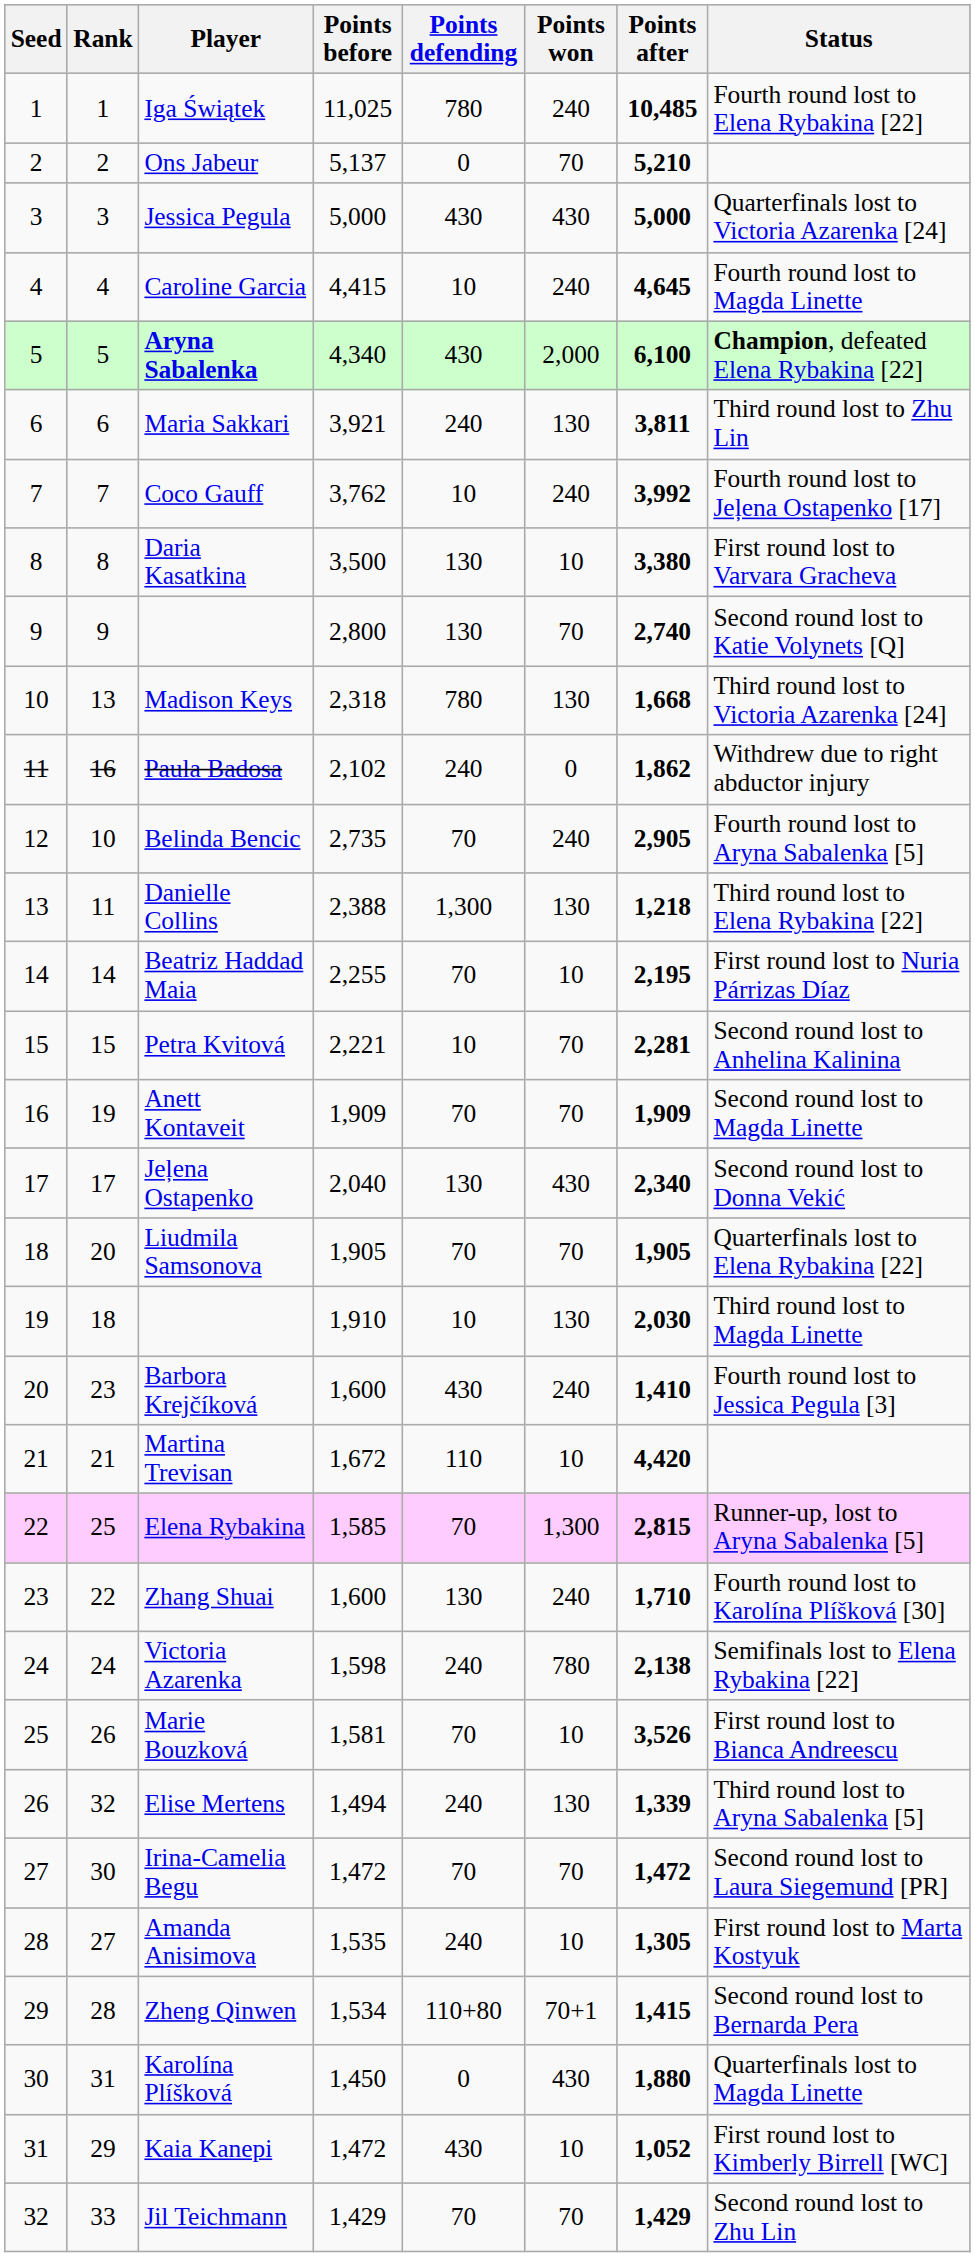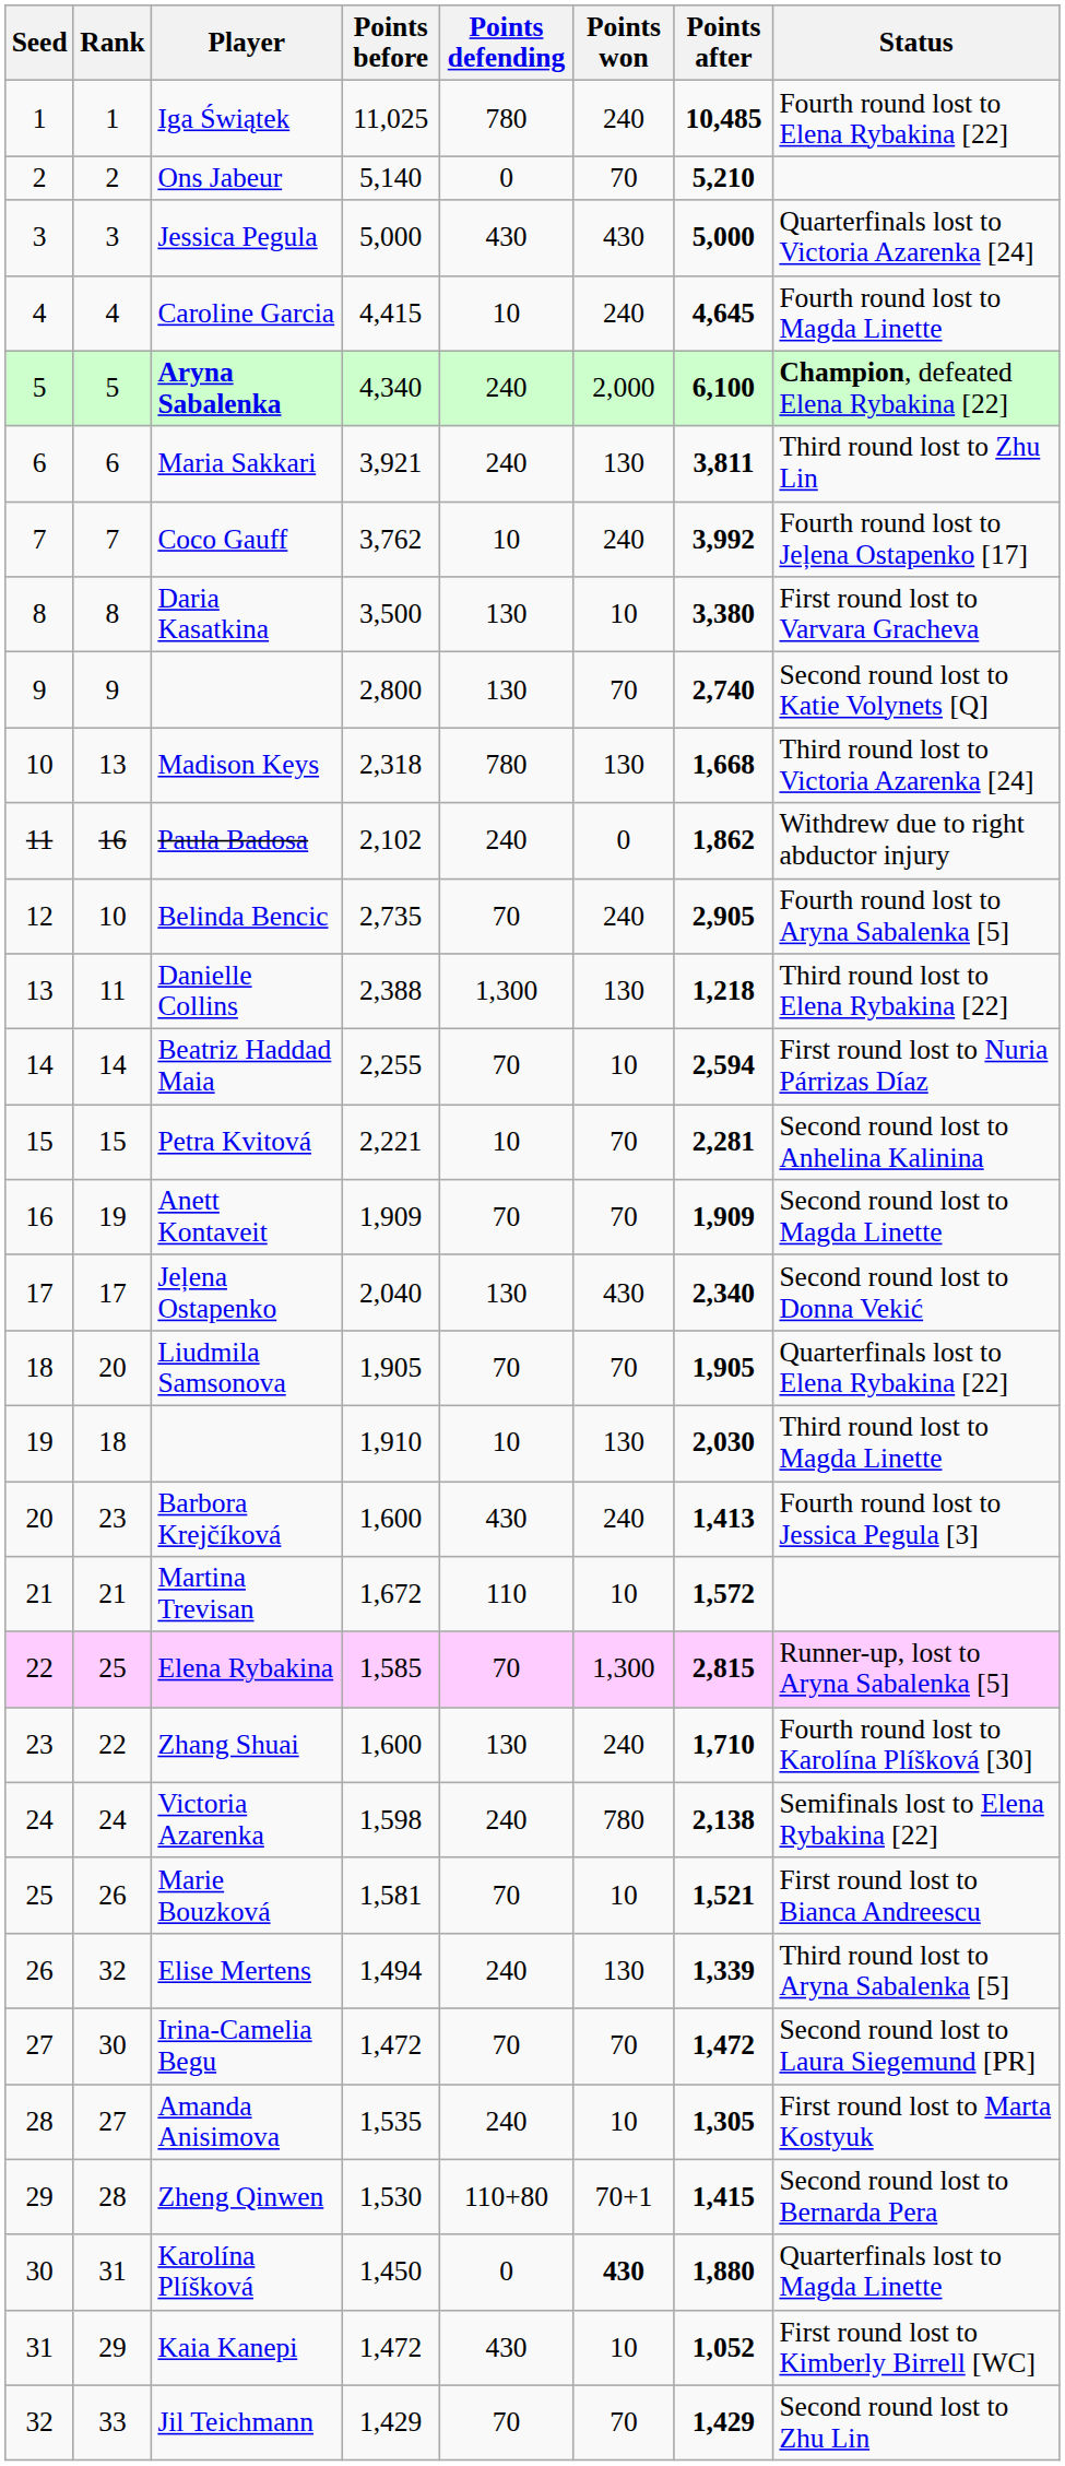 <table class="wikitable sortable">
 <tr>
 <th style="width:30px;">Seed</th>
 <th style="width:30px;">Rank</th>
 <th style="width:185px;">Player</th>
 <th style="width:65px;">Points before</th>
 <th style="width:75px;"><a href='#'>Points defending</a></th>
 <th style="width:75px;">Points won</th>
 <th style="width:65px;">Points after</th>
 <th style="width:370px;">Status</th>
 </tr>
 <tr>
 <td style="text-align:center;">1</td>
 <td style="text-align:center;">1</td>
 <td> <a href='#'>Iga Świątek</a></td>
 <td style="text-align:center;">11,025</td>
 <td style="text-align:center;">780</td>
 <td style="text-align:center;">240</td>
 <td style="text-align:center;"><strong>10,485</strong></td>
 <td>Fourth round lost to  <a href='#'>Elena Rybakina</a> [22]</td>
 </tr>
 <tr>
 <td style="text-align:center;">2</td>
 <td style="text-align:center;">2</td>
 <td> <a href='#'>Ons Jabeur</a></td>
-<td style="text-align:center;">5,137</td>
+<td style="text-align:center;">5,140</td>
 <td style="text-align:center;">0</td>
 <td style="text-align:center;">70</td>
 <td style="text-align:center;"><strong>5,210</strong></td>
 <td></td>
 </tr>
 <tr>
 <td style="text-align:center;">3</td>
 <td style="text-align:center;">3</td>
 <td> <a href='#'>Jessica Pegula</a></td>
 <td style="text-align:center;">5,000</td>
 <td style="text-align:center;">430</td>
 <td style="text-align:center;">430</td>
 <td style="text-align:center;"><strong>5,000</strong></td>
 <td>Quarterfinals lost to  <a href='#'>Victoria Azarenka</a> [24]</td>
 </tr>
 <tr>
 <td style="text-align:center;">4</td>
 <td style="text-align:center;">4</td>
 <td> <a href='#'>Caroline Garcia</a></td>
 <td style="text-align:center;">4,415</td>
 <td style="text-align:center;">10</td>
 <td style="text-align:center;">240</td>
 <td style="text-align:center;"><strong>4,645</strong></td>
 <td>Fourth round lost to  <a href='#'>Magda Linette</a></td>
 </tr>
 <tr style="background:#cfc;">
 <td style="text-align:center;">5</td>
 <td style="text-align:center;">5</td>
 <td> <strong><a href='#'>Aryna Sabalenka</a></strong></td>
 <td style="text-align:center;">4,340</td>
-<td style="text-align:center;">430</td>
+<td style="text-align:center;">240</td>
 <td style="text-align:center;">2,000</td>
 <td style="text-align:center;"><strong>6,100</strong></td>
 <td><strong>Champion</strong>, defeated  <a href='#'>Elena Rybakina</a> [22]</td>
 </tr>
 <tr>
 <td style="text-align:center;">6</td>
 <td style="text-align:center;">6</td>
 <td> <a href='#'>Maria Sakkari</a></td>
 <td style="text-align:center;">3,921</td>
 <td style="text-align:center;">240</td>
 <td style="text-align:center;">130</td>
 <td style="text-align:center;"><strong>3,811</strong></td>
 <td>Third round lost to  <a href='#'>Zhu Lin</a></td>
 </tr>
 <tr>
 <td style="text-align:center;">7</td>
 <td style="text-align:center;">7</td>
 <td> <a href='#'>Coco Gauff</a></td>
 <td style="text-align:center;">3,762</td>
 <td style="text-align:center;">10</td>
 <td style="text-align:center;">240</td>
 <td style="text-align:center;"><strong>3,992</strong></td>
 <td>Fourth round lost to  <a href='#'>Jeļena Ostapenko</a> [17]</td>
 </tr>
 <tr>
 <td style="text-align:center;">8</td>
 <td style="text-align:center;">8</td>
 <td> <a href='#'>Daria Kasatkina</a></td>
 <td style="text-align:center;">3,500</td>
 <td style="text-align:center;">130</td>
 <td style="text-align:center;">10</td>
 <td style="text-align:center;"><strong>3,380</strong></td>
 <td>First round lost to  <a href='#'>Varvara Gracheva</a></td>
 </tr>
 <tr>
 <td style="text-align:center;">9</td>
 <td style="text-align:center;">9</td>
 <td></td>
 <td style="text-align:center;">2,800</td>
 <td style="text-align:center;">130</td>
 <td style="text-align:center;">70</td>
 <td style="text-align:center;"><strong>2,740</strong></td>
 <td>Second round lost to  <a href='#'>Katie Volynets</a> [Q]</td>
 </tr>
 <tr>
 <td style="text-align:center;">10</td>
 <td style="text-align:center;">13</td>
 <td> <a href='#'>Madison Keys</a></td>
 <td style="text-align:center;">2,318</td>
 <td style="text-align:center;">780</td>
 <td style="text-align:center;">130</td>
 <td style="text-align:center;"><strong>1,668</strong></td>
 <td>Third round lost to  <a href='#'>Victoria Azarenka</a> [24]</td>
 </tr>
 <tr>
 <td style="text-align:center;"><s>11</s></td>
 <td style="text-align:center;"><s>16</s></td>
 <td><s> <a href='#'>Paula Badosa</a></s></td>
 <td style="text-align:center;">2,102</td>
 <td style="text-align:center;">240</td>
 <td style="text-align:center;">0</td>
 <td style="text-align:center;"><strong>1,862</strong></td>
 <td>Withdrew due to right abductor injury</td>
 </tr>
 <tr>
 <td style="text-align:center;">12</td>
 <td style="text-align:center;">10</td>
 <td> <a href='#'>Belinda Bencic</a></td>
 <td style="text-align:center;">2,735</td>
 <td style="text-align:center;">70</td>
 <td style="text-align:center;">240</td>
 <td style="text-align:center;"><strong>2,905</strong></td>
 <td>Fourth round lost to  <a href='#'>Aryna Sabalenka</a> [5]</td>
 </tr>
 <tr>
 <td style="text-align:center;">13</td>
 <td style="text-align:center;">11</td>
 <td> <a href='#'>Danielle Collins</a></td>
 <td style="text-align:center;">2,388</td>
 <td style="text-align:center;">1,300</td>
 <td style="text-align:center;">130</td>
 <td style="text-align:center;"><strong>1,218</strong></td>
 <td>Third round lost to  <a href='#'>Elena Rybakina</a> [22]</td>
 </tr>
 <tr>
 <td style="text-align:center;">14</td>
 <td style="text-align:center;">14</td>
 <td> <a href='#'>Beatriz Haddad Maia</a></td>
 <td style="text-align:center;">2,255</td>
 <td style="text-align:center;">70</td>
 <td style="text-align:center;">10</td>
-<td style="text-align:center;"><strong>2,195</strong></td>
+<td style="text-align:center;"><strong>2,594</strong></td>
 <td>First round lost to  <a href='#'>Nuria Párrizas Díaz</a></td>
 </tr>
 <tr>
 <td style="text-align:center;">15</td>
 <td style="text-align:center;">15</td>
 <td> <a href='#'>Petra Kvitová</a></td>
 <td style="text-align:center;">2,221</td>
 <td style="text-align:center;">10</td>
 <td style="text-align:center;">70</td>
 <td style="text-align:center;"><strong>2,281</strong></td>
 <td>Second round lost to  <a href='#'>Anhelina Kalinina</a></td>
 </tr>
 <tr>
 <td style="text-align:center;">16</td>
 <td style="text-align:center;">19</td>
 <td> <a href='#'>Anett Kontaveit</a></td>
 <td style="text-align:center;">1,909</td>
 <td style="text-align:center;">70</td>
 <td style="text-align:center;">70</td>
 <td style="text-align:center;"><strong>1,909</strong></td>
 <td>Second round lost to  <a href='#'>Magda Linette</a></td>
 </tr>
 <tr>
 <td style="text-align:center;">17</td>
 <td style="text-align:center;">17</td>
 <td> <a href='#'>Jeļena Ostapenko</a></td>
 <td style="text-align:center;">2,040</td>
 <td style="text-align:center;">130</td>
 <td style="text-align:center;">430</td>
 <td style="text-align:center;"><strong>2,340</strong></td>
 <td>Second round lost to  <a href='#'>Donna Vekić</a></td>
 </tr>
 <tr>
 <td style="text-align:center;">18</td>
 <td style="text-align:center;">20</td>
 <td> <a href='#'>Liudmila Samsonova</a></td>
 <td style="text-align:center;">1,905</td>
 <td style="text-align:center;">70</td>
 <td style="text-align:center;">70</td>
 <td style="text-align:center;"><strong>1,905</strong></td>
 <td>Quarterfinals lost to  <a href='#'>Elena Rybakina</a> [22]</td>
 </tr>
 <tr>
 <td style="text-align:center;">19</td>
 <td style="text-align:center;">18</td>
 <td></td>
 <td style="text-align:center;">1,910</td>
 <td style="text-align:center;">10</td>
 <td style="text-align:center;">130</td>
 <td style="text-align:center;"><strong>2,030</strong></td>
 <td>Third round lost to  <a href='#'>Magda Linette</a></td>
 </tr>
 <tr>
 <td style="text-align:center;">20</td>
 <td style="text-align:center;">23</td>
 <td> <a href='#'>Barbora Krejčíková</a></td>
 <td style="text-align:center;">1,600</td>
 <td style="text-align:center;">430</td>
 <td style="text-align:center;">240</td>
-<td style="text-align:center;"><strong>1,410</strong></td>
+<td style="text-align:center;"><strong>1,413</strong></td>
 <td>Fourth round lost to  <a href='#'>Jessica Pegula</a> [3]</td>
 </tr>
 <tr>
 <td style="text-align:center;">21</td>
 <td style="text-align:center;">21</td>
 <td> <a href='#'>Martina Trevisan</a></td>
 <td style="text-align:center;">1,672</td>
 <td style="text-align:center;">110</td>
 <td style="text-align:center;">10</td>
-<td style="text-align:center;"><strong>4,420</strong></td>
+<td style="text-align:center;"><strong>1,572</strong></td>
 <td></td>
 </tr>
 <tr style="background:#fcf;">
 <td style="text-align:center;">22</td>
 <td style="text-align:center;">25</td>
 <td> <a href='#'>Elena Rybakina</a></td>
 <td style="text-align:center;">1,585</td>
 <td style="text-align:center;">70</td>
 <td style="text-align:center;">1,300</td>
 <td style="text-align:center;"><strong>2,815</strong></td>
 <td>Runner-up, lost to  <a href='#'>Aryna Sabalenka</a> [5]</td>
 </tr>
 <tr>
 <td style="text-align:center;">23</td>
 <td style="text-align:center;">22</td>
 <td> <a href='#'>Zhang Shuai</a></td>
 <td style="text-align:center;">1,600</td>
 <td style="text-align:center;">130</td>
 <td style="text-align:center;">240</td>
 <td style="text-align:center;"><strong>1,710</strong></td>
 <td>Fourth round lost to  <a href='#'>Karolína Plíšková</a> [30]</td>
 </tr>
 <tr>
 <td style="text-align:center;">24</td>
 <td style="text-align:center;">24</td>
 <td> <a href='#'>Victoria Azarenka</a></td>
 <td style="text-align:center;">1,598</td>
 <td style="text-align:center;">240</td>
 <td style="text-align:center;">780</td>
 <td style="text-align:center;"><strong>2,138</strong></td>
 <td>Semifinals lost to  <a href='#'>Elena Rybakina</a> [22]</td>
 </tr>
 <tr>
 <td style="text-align:center;">25</td>
 <td style="text-align:center;">26</td>
 <td> <a href='#'>Marie Bouzková</a></td>
 <td style="text-align:center;">1,581</td>
 <td style="text-align:center;">70</td>
 <td style="text-align:center;">10</td>
-<td style="text-align:center;"><strong>3,526</strong></td>
+<td style="text-align:center;"><strong>1,521</strong></td>
 <td>First round lost to  <a href='#'>Bianca Andreescu</a></td>
 </tr>
 <tr>
 <td style="text-align:center;">26</td>
 <td style="text-align:center;">32</td>
 <td> <a href='#'>Elise Mertens</a></td>
 <td style="text-align:center;">1,494</td>
 <td style="text-align:center;">240</td>
 <td style="text-align:center;">130</td>
 <td style="text-align:center;"><strong>1,339</strong></td>
 <td>Third round lost to  <a href='#'>Aryna Sabalenka</a> [5]</td>
 </tr>
 <tr>
 <td style="text-align:center;">27</td>
 <td style="text-align:center;">30</td>
 <td> <a href='#'>Irina-Camelia Begu</a></td>
 <td style="text-align:center;">1,472</td>
 <td style="text-align:center;">70</td>
 <td style="text-align:center;">70</td>
 <td style="text-align:center;"><strong>1,472</strong></td>
 <td>Second round lost to  <a href='#'>Laura Siegemund</a> [PR]</td>
 </tr>
 <tr>
 <td style="text-align:center;">28</td>
 <td style="text-align:center;">27</td>
 <td> <a href='#'>Amanda Anisimova</a></td>
 <td style="text-align:center;">1,535</td>
 <td style="text-align:center;">240</td>
 <td style="text-align:center;">10</td>
 <td style="text-align:center;"><strong>1,305</strong></td>
 <td>First round lost to  <a href='#'>Marta Kostyuk</a></td>
 </tr>
 <tr>
 <td style="text-align:center;">29</td>
 <td style="text-align:center;">28</td>
 <td> <a href='#'>Zheng Qinwen</a></td>
-<td style="text-align:center;">1,534</td>
+<td style="text-align:center;">1,530</td>
 <td style="text-align:center;">110+80</td>
 <td style="text-align:center;">70+1</td>
 <td style="text-align:center;"><strong>1,415</strong></td>
 <td>Second round lost to  <a href='#'>Bernarda Pera</a></td>
 </tr>
 <tr>
 <td style="text-align:center;">30</td>
 <td style="text-align:center;">31</td>
 <td> <a href='#'>Karolína Plíšková</a></td>
 <td style="text-align:center;">1,450</td>
 <td style="text-align:center;">0</td>
-<td style="text-align:center;">430</td>
+<td style="text-align:center;"><strong>430</strong></td>
 <td style="text-align:center;"><strong>1,880</strong></td>
 <td>Quarterfinals lost to  <a href='#'>Magda Linette</a></td>
 </tr>
 <tr>
 <td style="text-align:center;">31</td>
 <td style="text-align:center;">29</td>
 <td> <a href='#'>Kaia Kanepi</a></td>
 <td style="text-align:center;">1,472</td>
 <td style="text-align:center;">430</td>
 <td style="text-align:center;">10</td>
 <td style="text-align:center;"><strong>1,052</strong></td>
 <td>First round lost to  <a href='#'>Kimberly Birrell</a> [WC]</td>
 </tr>
 <tr>
 <td style="text-align:center;">32</td>
 <td style="text-align:center;">33</td>
 <td> <a href='#'>Jil Teichmann</a></td>
 <td style="text-align:center;">1,429</td>
 <td style="text-align:center;">70</td>
 <td style="text-align:center;">70</td>
 <td style="text-align:center;"><strong>1,429</strong></td>
 <td>Second round lost to  <a href='#'>Zhu Lin</a></td>
 </tr>
 </table>
